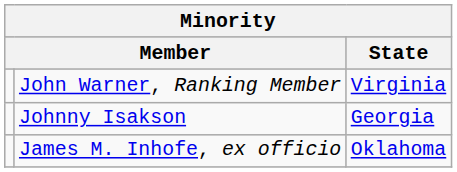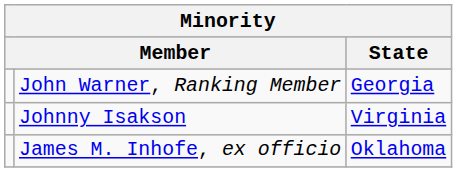 <table class=wikitable>
 <tr>
 <th colspan=3>Minority</th>
 </tr>
 <tr>
 <th colspan=2>Member</th>
 <th>State</th>
 </tr>
 <tr>
 <td></td>
 <td><a href='#'>John Warner</a>, <em>Ranking Member</em></td>
-<td><a href='#'>Virginia</a></td>
+<td><a href='#'>Georgia</a></td>
 </tr>
 <tr>
 <td></td>
 <td><a href='#'>Johnny Isakson</a></td>
-<td><a href='#'>Georgia</a></td>
+<td><a href='#'>Virginia</a></td>
 </tr>
 <tr>
 <td></td>
 <td><a href='#'>James M. Inhofe</a>, <em>ex officio</em></td>
 <td><a href='#'>Oklahoma</a></td>
 </tr>
 </table>
